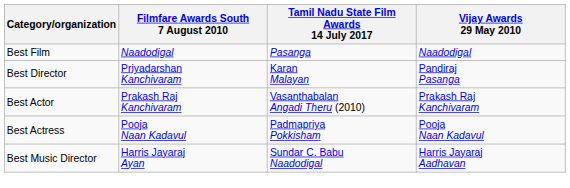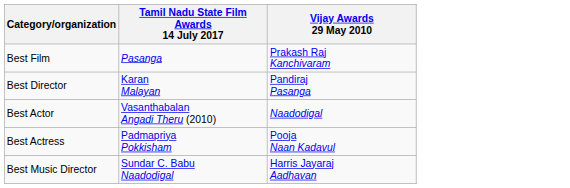 <table class="wikitable" style="font-size: 90%;">
 <tr>
 <th rowspan="1" style="width:20px;">Category/organization</th>
-<th rowspan="1" style="width:200px;"><a href='#'>Filmfare Awards South</a><br>7 August 2010</th>
 <th rowspan="1" style="width:200px;"><a href='#'>Tamil Nadu State Film Awards</a><br>14 July 2017</th>
 <th rowspan="1" style="width:200px;"><a href='#'>Vijay Awards</a><br>29 May 2010</th>
 </tr>
 <tr>
 <td>Best Film</td>
-<td><em><a href='#'>Naadodigal</a></em></td>
 <td><em><a href='#'>Pasanga</a></em></td>
-<td><em><a href='#'>Naadodigal</a></em></td>
+<td><a href='#'>Prakash Raj</a><br><em><a href='#'>Kanchivaram</a></em></td>
 </tr>
 <tr>
 <td>Best Director</td>
-<td><a href='#'>Priyadarshan</a><br><em><a href='#'>Kanchivaram</a></em></td>
 <td><a href='#'>Karan</a><br><em><a href='#'>Malayan</a></em></td>
 <td><a href='#'>Pandiraj</a><br><em><a href='#'>Pasanga</a></em></td>
 </tr>
 <tr>
 <td>Best Actor</td>
-<td><a href='#'>Prakash Raj</a><br><em><a href='#'>Kanchivaram</a></em></td>
 <td><a href='#'>Vasanthabalan</a><br><em><a href='#'>Angadi Theru</a></em> (2010)</td>
-<td><a href='#'>Prakash Raj</a><br><em><a href='#'>Kanchivaram</a></em></td>
+<td><em><a href='#'>Naadodigal</a></em></td>
 </tr>
 <tr>
 <td>Best Actress</td>
-<td><a href='#'>Pooja</a><br><em><a href='#'>Naan Kadavul</a></em></td>
 <td><a href='#'>Padmapriya</a><br><em><a href='#'>Pokkisham</a></em></td>
 <td><a href='#'>Pooja</a><br><em><a href='#'>Naan Kadavul</a></em></td>
 </tr>
 <tr>
 <td>Best Music Director</td>
-<td><a href='#'>Harris Jayaraj</a><br><em><a href='#'>Ayan</a></em></td>
 <td><a href='#'>Sundar C. Babu</a><br><em><a href='#'>Naadodigal</a></em></td>
 <td><a href='#'>Harris Jayaraj</a><br><em><a href='#'>Aadhavan</a></em></td>
 </tr>
 </table>
